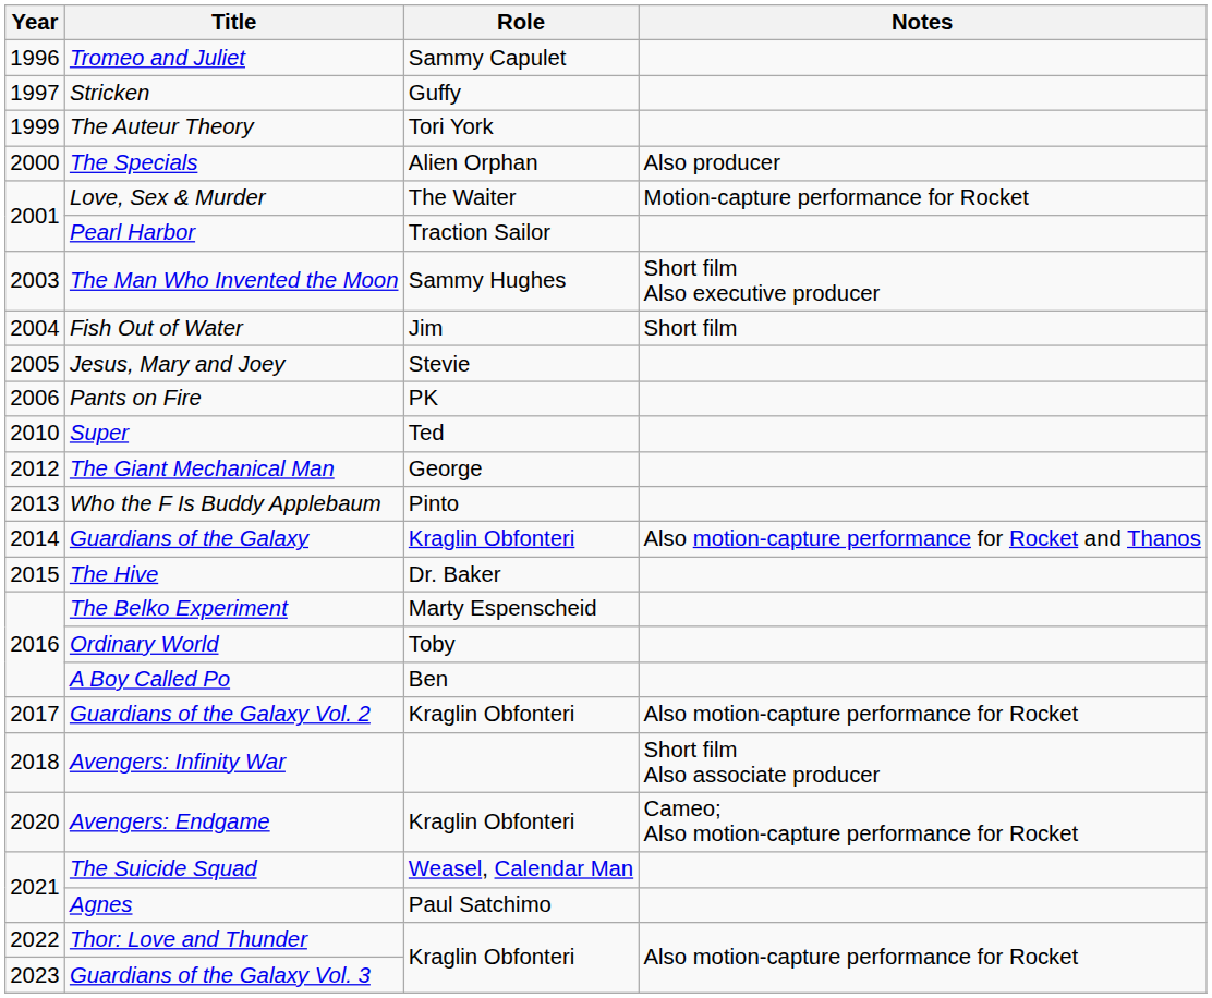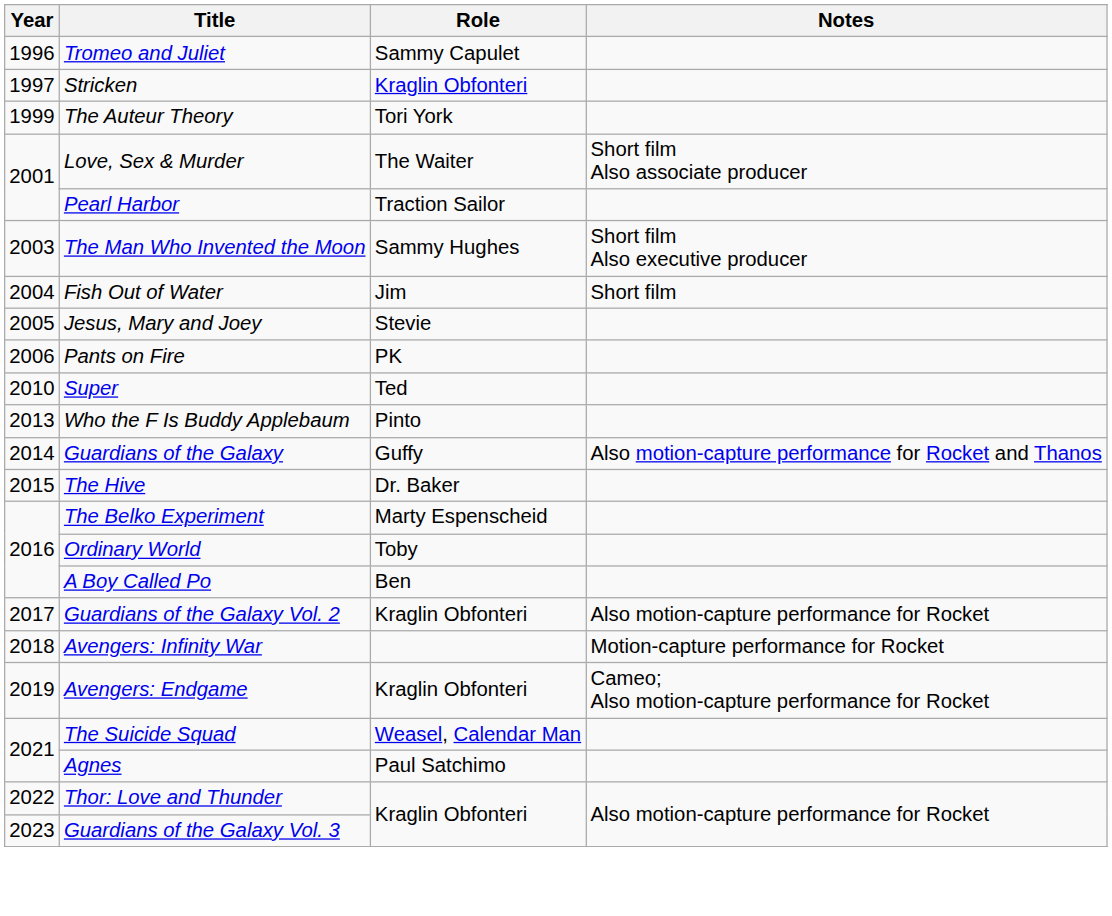 <table class="wikitable sortable">
 <tr>
 <th>Year</th>
 <th>Title</th>
 <th>Role</th>
 <th class="unsortable">Notes</th>
 </tr>
 <tr>
 <td>1996</td>
 <td><em><a href='#'>Tromeo and Juliet</a></em></td>
 <td>Sammy Capulet</td>
 <td></td>
 </tr>
 <tr>
 <td>1997</td>
 <td><em>Stricken</em></td>
-<td>Guffy</td>
+<td><a href='#'>Kraglin Obfonteri</a></td>
 <td></td>
 </tr>
 <tr>
 <td>1999</td>
 <td><em>The Auteur Theory</em></td>
 <td>Tori York</td>
 <td></td>
 </tr>
 <tr>
-<td>2000</td>
-<td><em><a href='#'>The Specials</a></em></td>
-<td>Alien Orphan</td>
-<td>Also producer</td>
-</tr>
-<tr>
 <td rowspan="2">2001</td>
 <td><em>Love, Sex & Murder</em></td>
 <td>The Waiter</td>
-<td>Motion-capture performance for Rocket</td>
+<td>Short film<br>Also associate producer</td>
 </tr>
 <tr>
 <td><em><a href='#'>Pearl Harbor</a></em></td>
 <td>Traction Sailor</td>
 <td></td>
 </tr>
 <tr>
 <td>2003</td>
 <td><em><a href='#'>The Man Who Invented the Moon</a></em></td>
 <td>Sammy Hughes</td>
 <td>Short film<br>Also executive producer</td>
 </tr>
 <tr>
 <td>2004</td>
 <td><em>Fish Out of Water</em></td>
 <td>Jim</td>
 <td>Short film</td>
 </tr>
 <tr>
 <td>2005</td>
 <td><em>Jesus, Mary and Joey</em></td>
 <td>Stevie</td>
 <td></td>
 </tr>
 <tr>
 <td>2006</td>
 <td><em>Pants on Fire</em></td>
 <td>PK</td>
 <td></td>
 </tr>
 <tr>
 <td>2010</td>
 <td><em><a href='#'>Super</a></em></td>
 <td>Ted</td>
 <td></td>
 </tr>
 <tr>
-<td>2012</td>
-<td><em><a href='#'>The Giant Mechanical Man</a></em></td>
-<td>George</td>
-<td></td>
-</tr>
-<tr>
 <td>2013</td>
 <td><em>Who the F Is Buddy Applebaum</em></td>
 <td>Pinto</td>
 <td></td>
 </tr>
 <tr>
 <td>2014</td>
 <td><em><a href='#'>Guardians of the Galaxy</a></em></td>
-<td><a href='#'>Kraglin Obfonteri</a></td>
+<td>Guffy</td>
 <td>Also <a href='#'>motion-capture performance</a> for <a href='#'>Rocket</a> and <a href='#'>Thanos</a></td>
 </tr>
 <tr>
 <td>2015</td>
 <td><em><a href='#'>The Hive</a></em></td>
 <td>Dr. Baker</td>
 <td></td>
 </tr>
 <tr>
 <td rowspan="3">2016</td>
 <td><em><a href='#'>The Belko Experiment</a></em></td>
 <td>Marty Espenscheid</td>
 <td></td>
 </tr>
 <tr>
 <td><em><a href='#'>Ordinary World</a></em></td>
 <td>Toby</td>
 <td></td>
 </tr>
 <tr>
 <td><em><a href='#'>A Boy Called Po</a></em></td>
 <td>Ben</td>
 <td></td>
 </tr>
 <tr>
 <td>2017</td>
 <td><em><a href='#'>Guardians of the Galaxy Vol. 2</a></em></td>
 <td>Kraglin Obfonteri</td>
 <td>Also motion-capture performance for Rocket</td>
 </tr>
 <tr>
 <td>2018</td>
 <td><em><a href='#'>Avengers: Infinity War</a></em></td>
 <td></td>
-<td>Short film<br>Also associate producer</td>
+<td>Motion-capture performance for Rocket</td>
 </tr>
 <tr>
-<td>2020</td>
+<td>2019</td>
 <td><em><a href='#'>Avengers: Endgame</a></em></td>
 <td>Kraglin Obfonteri</td>
 <td>Cameo;<br>Also motion-capture performance for Rocket</td>
 </tr>
 <tr>
 <td rowspan="2">2021</td>
 <td><em><a href='#'>The Suicide Squad</a></em></td>
 <td><a href='#'>Weasel</a>, <a href='#'>Calendar Man</a></td>
 <td></td>
 </tr>
 <tr>
 <td><em><a href='#'>Agnes</a></em></td>
 <td>Paul Satchimo</td>
 <td></td>
 </tr>
 <tr>
 <td>2022</td>
 <td><em><a href='#'>Thor: Love and Thunder</a></em></td>
 <td rowspan=2>Kraglin Obfonteri</td>
 <td rowspan="2">Also motion-capture performance for Rocket</td>
 </tr>
 <tr>
 <td>2023</td>
 <td><em><a href='#'>Guardians of the Galaxy Vol. 3</a></em></td>
 </tr>
 <tr>
 </tr>
 </table>
